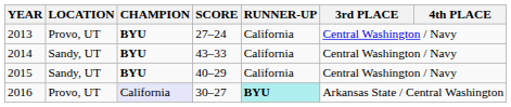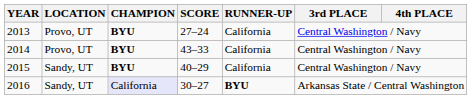 <table class="wikitable sortable">
 <tr>
 <th>YEAR</th>
 <th>LOCATION</th>
 <th>CHAMPION</th>
 <th align=center>SCORE</th>
 <th>RUNNER-UP</th>
 <th>3rd PLACE</th>
 <th>4th PLACE</th>
 </tr>
 <tr>
 <td>2013</td>
 <td>Provo, UT</td>
 <td><strong>BYU</strong></td>
 <td>27–24</td>
 <td>California</td>
 <td colspan="2"><a href='#'>Central Washington</a> / Navy</td>
 </tr>
 <tr>
 <td>2014</td>
-<td>Sandy, UT</td>
+<td>Provo, UT</td>
 <td><strong>BYU</strong></td>
 <td>43–33</td>
 <td>California</td>
 <td colspan="2">Central Washington / Navy</td>
 </tr>
 <tr>
 <td>2015</td>
 <td>Sandy, UT</td>
 <td><strong>BYU</strong></td>
 <td>40–29</td>
 <td>California</td>
 <td colspan="2">Central Washington / Navy</td>
 </tr>
 <tr>
 <td>2016</td>
-<td>Provo, UT</td>
+<td>Sandy, UT</td>
 <td style="background: lavender;">California</td>
 <td>30–27</td>
-<td style="background: paleturquoise;"><strong>BYU</strong></td>
+<td><strong>BYU</strong></td>
 <td colspan="2">Arkansas State / Central Washington</td>
 </tr>
 </table>
